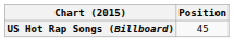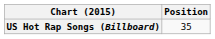 <table class="wikitable plainrowheaders" style="text-align:center">
 <tr>
 <th scope="col">Chart (2015)</th>
 <th scope="col">Position</th>
 </tr>
 <tr>
 <th scope="row">US Hot Rap Songs (<em>Billboard</em>)</th>
-<td style="text-align:center;">45</td>
+<td style="text-align:center;">35</td>
 </tr>
 </table>
